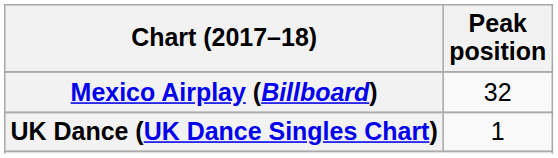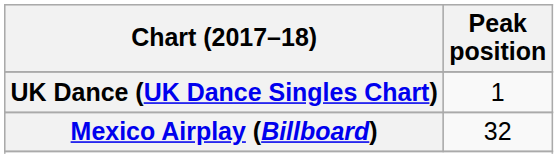 <table class="wikitable sortable plainrowheaders" style="text-align:center">
 <tr>
 <th>Chart (2017–18)</th>
 <th>Peak<br>position</th>
 </tr>
 <tr>
+</tr>
+<tr>
+</tr>
+<tr>
+</tr>
+<tr>
+<th scope="row">UK Dance (<a href='#'>UK Dance Singles Chart</a>)</th>
+<td>1</td>
 </tr>
 <tr>
 </tr>
 <tr>
 </tr>
 <tr>
 <th scope="row"><a href='#'>Mexico Airplay</a> (<em><a href='#'>Billboard</a></em>)</th>
 <td>32</td>
 </tr>
 <tr>
 </tr>
 <tr>
 </tr>
-<tr>
-<th scope="row">UK Dance (<a href='#'>UK Dance Singles Chart</a>)</th>
-<td>1</td>
-</tr>
-<tr>
-</tr>
-<tr>
-</tr>
 </table>
